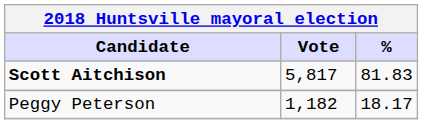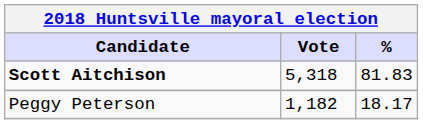 <table class="wikitable">
 <tr>
 <th colspan="3"><a href='#'>2018 Huntsville mayoral election</a></th>
 </tr>
 <tr>
 <th style="background:#ddf; width:200px;">Candidate  </th>
 <th style="background:#ddf; width:50px;">Vote</th>
 <th style="background:#ddf; width:30px;">%</th>
 </tr>
 <tr>
 <td><strong>Scott Aitchison</strong></td>
-<td>5,817</td>
+<td>5,318</td>
 <td>81.83</td>
 </tr>
 <tr>
 </tr>
 <tr>
 <td>Peggy Peterson</td>
 <td>1,182</td>
 <td>18.17</td>
 </tr>
 <tr>
 </tr>
 </table>
